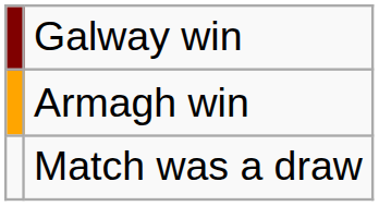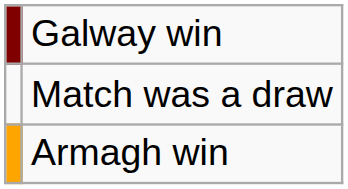 <table class="wikitable">
 <tr>
 <td style="background-color:maroon"></td>
 <td>Galway win</td>
 </tr>
 <tr>
+<td></td>
+<td>Match was a draw</td>
+</tr>
+<tr>
 <td style="background-color:orange"></td>
 <td>Armagh win</td>
 </tr>
-<tr>
-<td></td>
-<td>Match was a draw</td>
-</tr>
 </table>
